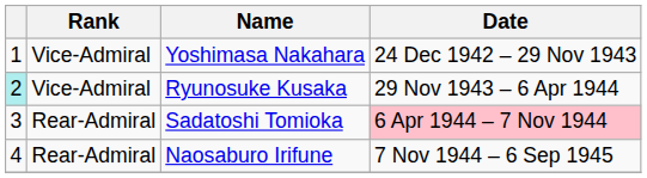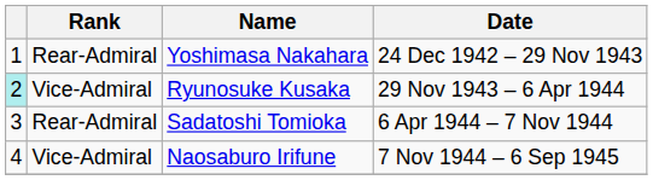 <table class=wikitable>
 <tr>
 <th></th>
 <th>Rank</th>
 <th>Name</th>
 <th>Date</th>
 </tr>
 <tr>
 <td>1</td>
-<td>Vice-Admiral</td>
+<td>Rear-Admiral</td>
 <td><a href='#'>Yoshimasa Nakahara</a></td>
 <td>24 Dec 1942 – 29 Nov 1943</td>
 </tr>
 <tr>
 <td style="background: paleturquoise;">2</td>
 <td>Vice-Admiral</td>
 <td><a href='#'>Ryunosuke Kusaka</a></td>
 <td>29 Nov 1943 – 6 Apr 1944</td>
 </tr>
 <tr>
 <td>3</td>
 <td>Rear-Admiral</td>
 <td><a href='#'>Sadatoshi Tomioka</a></td>
-<td style="background: pink;">6 Apr 1944 – 7 Nov 1944</td>
+<td>6 Apr 1944 – 7 Nov 1944</td>
 </tr>
 <tr>
 <td>4</td>
-<td>Rear-Admiral</td>
+<td>Vice-Admiral</td>
 <td><a href='#'>Naosaburo Irifune</a></td>
 <td>7 Nov 1944 – 6 Sep 1945</td>
 </tr>
 <tr>
 </tr>
 </table>
